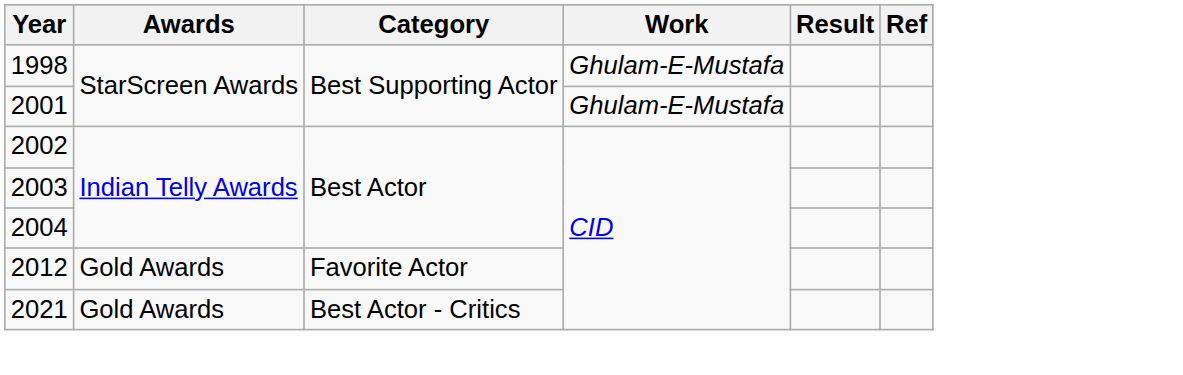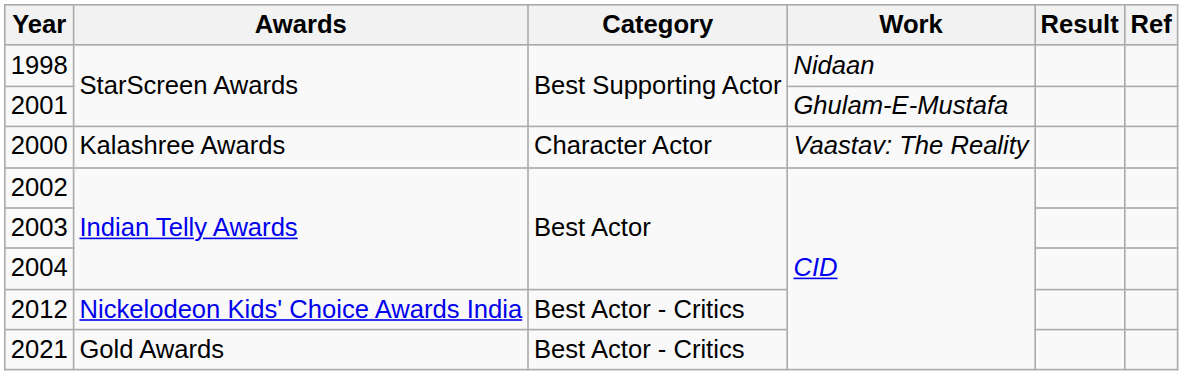 <table class="wikitable plainrowheaders">
 <tr>
 <th>Year</th>
 <th>Awards</th>
 <th>Category</th>
 <th>Work</th>
 <th>Result</th>
 <th>Ref</th>
 </tr>
 <tr>
 <td>1998</td>
 <td rowspan="2">StarScreen Awards</td>
 <td rowspan="2">Best Supporting Actor</td>
-<td><em>Ghulam-E-Mustafa</em></td>
+<td><em>Nidaan</em></td>
 <td></td>
 <td></td>
 </tr>
 <tr>
 <td>2001</td>
 <td><em>Ghulam-E-Mustafa</em></td>
+<td></td>
+<td></td>
+</tr>
+<tr>
+<td>2000</td>
+<td>Kalashree Awards</td>
+<td>Character Actor</td>
+<td><em>Vaastav: The Reality</em></td>
 <td></td>
 <td></td>
 </tr>
 <tr>
 <td>2002</td>
 <td rowspan="3"><a href='#'>Indian Telly Awards</a></td>
 <td rowspan="3">Best Actor</td>
 <td rowspan="5"><em><a href='#'>CID</a></em></td>
 <td></td>
 <td></td>
 </tr>
 <tr>
 <td>2003</td>
 <td></td>
 <td></td>
 </tr>
 <tr>
 <td>2004</td>
 <td></td>
 <td></td>
 </tr>
 <tr>
 <td>2012</td>
-<td>Gold Awards</td>
-<td>Favorite Actor</td>
+<td><a href='#'>Nickelodeon Kids' Choice Awards India</a></td>
+<td>Best Actor - Critics</td>
 <td></td>
 <td></td>
 </tr>
 <tr>
 <td>2021</td>
 <td>Gold Awards</td>
 <td>Best Actor - Critics</td>
 <td></td>
 <td></td>
 </tr>
 </table>
